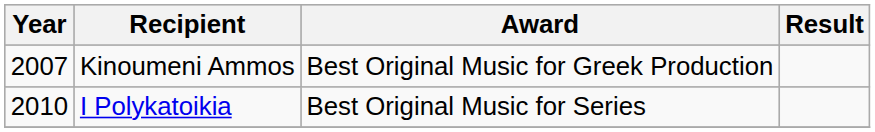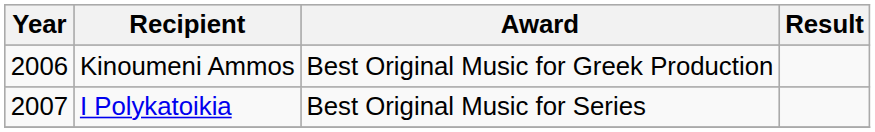 <table class="wikitable">
 <tr>
 <th>Year</th>
 <th>Recipient</th>
 <th>Award</th>
 <th>Result</th>
 </tr>
 <tr>
-<td>2007</td>
+<td>2006</td>
 <td>Kinoumeni Ammos</td>
 <td>Best Original Music for Greek Production</td>
 <td></td>
 </tr>
 <tr>
-<td>2010</td>
+<td>2007</td>
 <td><a href='#'>I Polykatoikia</a></td>
 <td>Best Original Music for Series</td>
 <td></td>
 </tr>
 <tr>
 </tr>
 </table>
